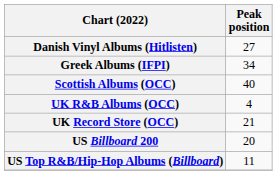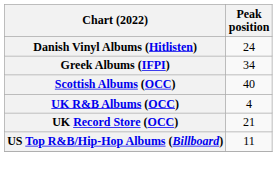 <table class="wikitable sortable plainrowheaders" style="text-align:center">
 <tr>
 <th scope="col">Chart (2022)</th>
 <th scope="col">Peak<br>position</th>
 </tr>
 <tr>
 <th scope="row">Danish Vinyl Albums (<a href='#'>Hitlisten</a>)</th>
-<td>27</td>
+<td>24</td>
 </tr>
 <tr>
 <th scope="row">Greek Albums (<a href='#'>IFPI</a>)</th>
 <td>34</td>
 </tr>
 <tr>
 <th scope="row"><a href='#'>Scottish Albums</a> (<a href='#'>OCC</a>)</th>
 <td>40</td>
 </tr>
 <tr>
 <th scope="row"><a href='#'>UK R&B Albums</a> (<a href='#'>OCC</a>)</th>
 <td>4</td>
 </tr>
 <tr>
 <th scope="row">UK <a href='#'>Record Store</a> (<a href='#'>OCC</a>)</th>
 <td>21</td>
 </tr>
 <tr>
-<th scope="row">US <a href='#'><em>Billboard</em> 200</a></th>
-<td>20</td>
-</tr>
-<tr>
 <th scope="row">US <a href='#'>Top R&B/Hip-Hop Albums</a> (<a href='#'><em>Billboard</em></a>)</th>
 <td>11</td>
 </tr>
 <tr>
 </tr>
 </table>
